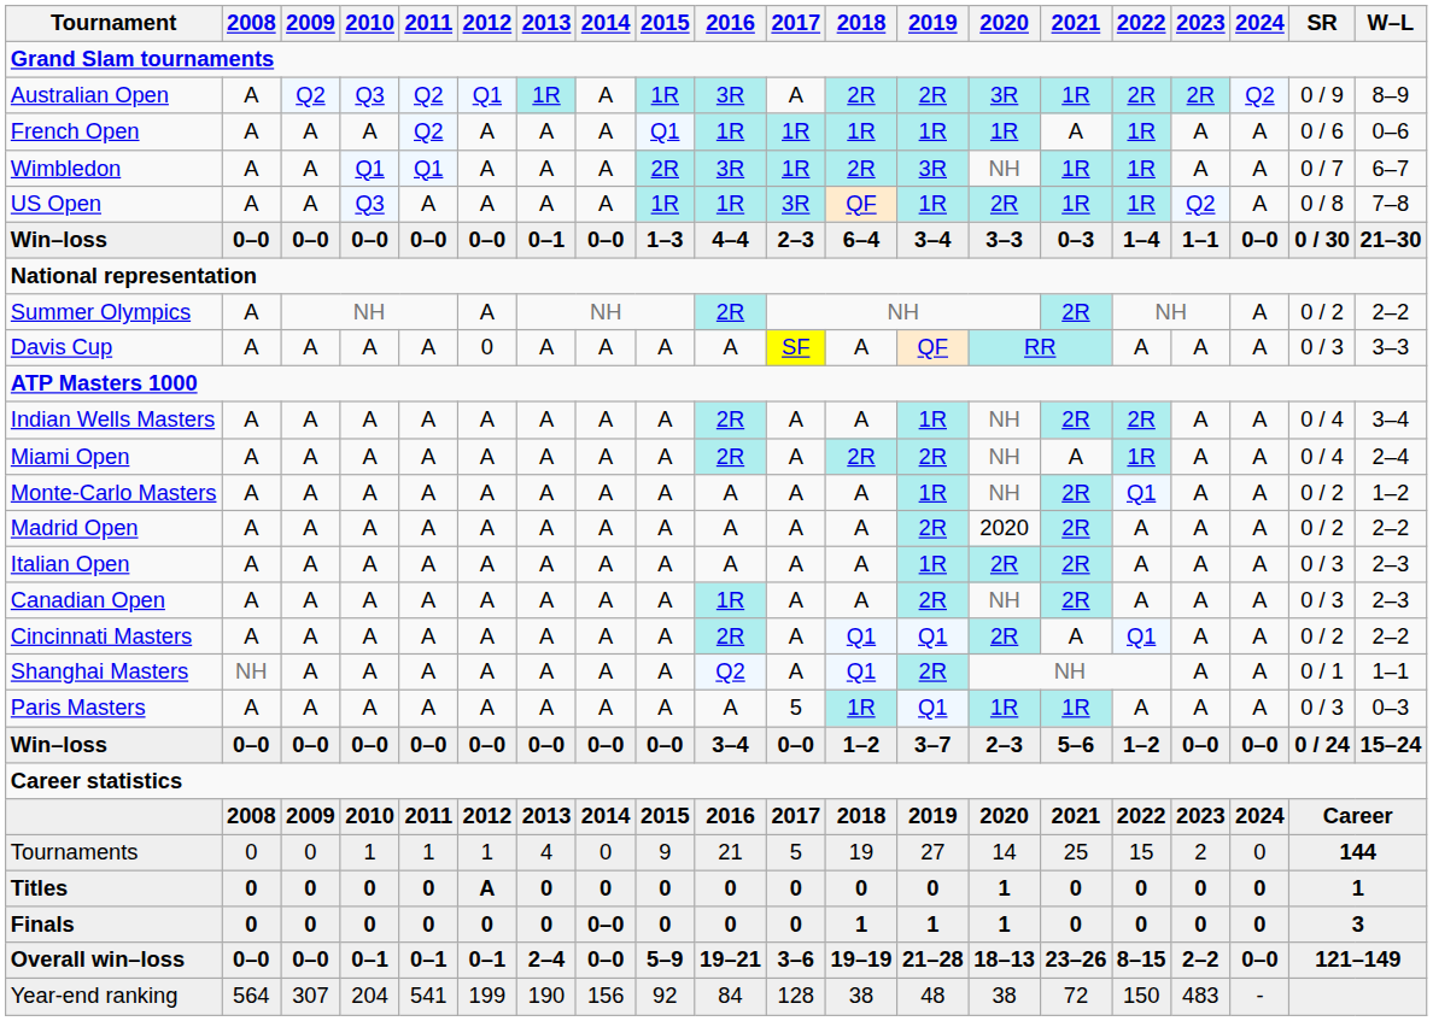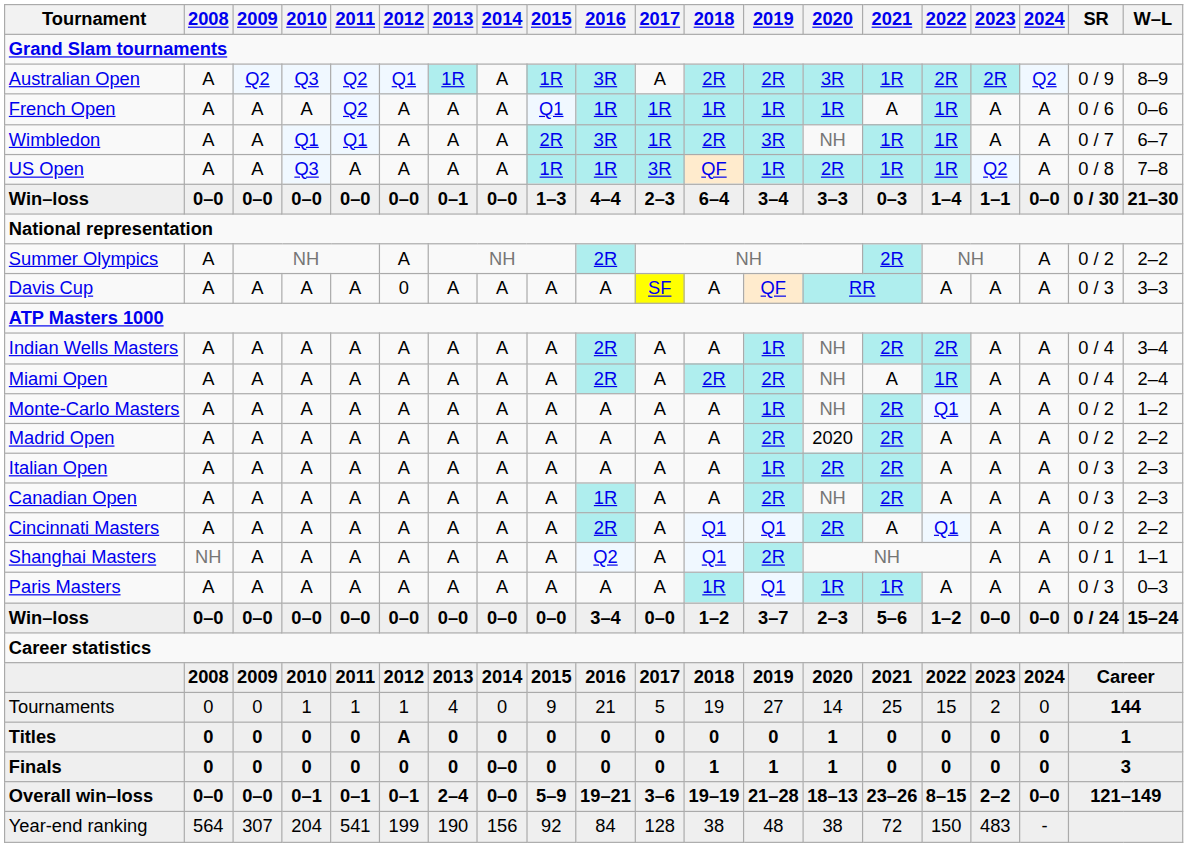 <table class="wikitable nowrap" style=text-align:center;font-size:96%>
 <tr>
 <th>Tournament</th>
 <th><a href='#'>2008</a></th>
 <th><a href='#'>2009</a></th>
 <th><a href='#'>2010</a></th>
 <th><a href='#'>2011</a></th>
 <th><a href='#'>2012</a></th>
 <th><a href='#'>2013</a></th>
 <th><a href='#'>2014</a></th>
 <th><a href='#'>2015</a></th>
 <th><a href='#'>2016</a></th>
 <th><a href='#'>2017</a></th>
 <th><a href='#'>2018</a></th>
 <th><a href='#'>2019</a></th>
 <th><a href='#'>2020</a></th>
 <th><a href='#'>2021</a></th>
 <th><a href='#'>2022</a></th>
 <th><a href='#'>2023</a></th>
 <th><a href='#'>2024</a></th>
 <th>SR</th>
 <th>W–L</th>
 </tr>
 <tr>
 <td colspan="20" align="left"><strong><a href='#'>Grand Slam tournaments</a></strong></td>
 </tr>
 <tr>
 <td align=left><a href='#'>Australian Open</a></td>
 <td>A</td>
 <td bgcolor=f0f8ff><a href='#'>Q2</a></td>
 <td bgcolor=f0f8ff><a href='#'>Q3</a></td>
 <td bgcolor=f0f8ff><a href='#'>Q2</a></td>
 <td bgcolor=f0f8ff><a href='#'>Q1</a></td>
 <td bgcolor=afeeee><a href='#'>1R</a></td>
 <td>A</td>
 <td bgcolor=afeeee><a href='#'>1R</a></td>
 <td bgcolor=afeeee><a href='#'>3R</a></td>
 <td>A</td>
 <td bgcolor=afeeee><a href='#'>2R</a></td>
 <td bgcolor=afeeee><a href='#'>2R</a></td>
 <td bgcolor=afeeee><a href='#'>3R</a></td>
 <td bgcolor=afeeee><a href='#'>1R</a></td>
 <td bgcolor=afeeee><a href='#'>2R</a></td>
 <td bgcolor=afeeee><a href='#'>2R</a></td>
 <td bgcolor=f0f8ff><a href='#'>Q2</a></td>
 <td>0 / 9</td>
 <td>8–9</td>
 </tr>
 <tr>
 <td align=left><a href='#'>French Open</a></td>
 <td>A</td>
 <td>A</td>
 <td>A</td>
 <td bgcolor=f0f8ff><a href='#'>Q2</a></td>
 <td>A</td>
 <td>A</td>
 <td>A</td>
 <td bgcolor=f0f8ff><a href='#'>Q1</a></td>
 <td bgcolor=afeeee><a href='#'>1R</a></td>
 <td bgcolor=afeeee><a href='#'>1R</a></td>
 <td bgcolor=afeeee><a href='#'>1R</a></td>
 <td bgcolor=afeeee><a href='#'>1R</a></td>
 <td bgcolor=afeeee><a href='#'>1R</a></td>
 <td>A</td>
 <td bgcolor=afeeee><a href='#'>1R</a></td>
 <td>A</td>
 <td>A</td>
 <td>0 / 6</td>
 <td>0–6</td>
 </tr>
 <tr>
 <td align=left><a href='#'>Wimbledon</a></td>
 <td>A</td>
 <td>A</td>
 <td bgcolor=f0f8ff><a href='#'>Q1</a></td>
 <td bgcolor=f0f8ff><a href='#'>Q1</a></td>
 <td>A</td>
 <td>A</td>
 <td>A</td>
 <td bgcolor=afeeee><a href='#'>2R</a></td>
 <td bgcolor=afeeee><a href='#'>3R</a></td>
 <td bgcolor=afeeee><a href='#'>1R</a></td>
 <td bgcolor=afeeee><a href='#'>2R</a></td>
 <td bgcolor=afeeee><a href='#'>3R</a></td>
 <td style=color:#767676>NH</td>
 <td bgcolor=afeeee><a href='#'>1R</a></td>
 <td bgcolor=afeeee><a href='#'>1R</a></td>
 <td>A</td>
 <td>A</td>
 <td>0 / 7</td>
 <td>6–7</td>
 </tr>
 <tr>
 <td align=left><a href='#'>US Open</a></td>
 <td>A</td>
 <td>A</td>
 <td bgcolor=f0f8ff><a href='#'>Q3</a></td>
 <td>A</td>
 <td>A</td>
 <td>A</td>
 <td>A</td>
 <td bgcolor=afeeee><a href='#'>1R</a></td>
 <td bgcolor=afeeee><a href='#'>1R</a></td>
 <td bgcolor=afeeee><a href='#'>3R</a></td>
 <td bgcolor=ffebcd><a href='#'>QF</a></td>
 <td bgcolor=afeeee><a href='#'>1R</a></td>
 <td bgcolor=afeeee><a href='#'>2R</a></td>
 <td bgcolor=afeeee><a href='#'>1R</a></td>
 <td bgcolor=afeeee><a href='#'>1R</a></td>
 <td bgcolor=f0f8ff><a href='#'>Q2</a></td>
 <td>A</td>
 <td>0 / 8</td>
 <td>7–8</td>
 </tr>
 <tr style=font-weight:bold;background:#efefef>
 <td style=text-align:left>Win–loss</td>
 <td>0–0</td>
 <td>0–0</td>
 <td>0–0</td>
 <td>0–0</td>
 <td>0–0</td>
 <td>0–1</td>
 <td>0–0</td>
 <td>1–3</td>
 <td>4–4</td>
 <td>2–3</td>
 <td>6–4</td>
 <td>3–4</td>
 <td>3–3</td>
 <td>0–3</td>
 <td>1–4</td>
 <td>1–1</td>
 <td>0–0</td>
 <td>0 / 30</td>
 <td>21–30</td>
 </tr>
 <tr>
 <td colspan="20" align="left"><strong>National representation</strong></td>
 </tr>
 <tr>
 <td align=left><a href='#'>Summer Olympics</a></td>
 <td>A</td>
 <td colspan=3 style=color:#767676>NH</td>
 <td>A</td>
 <td colspan=3 style=color:#767676>NH</td>
 <td bgcolor=afeeee><a href='#'>2R</a></td>
 <td colspan=4 style=color:#767676>NH</td>
 <td bgcolor=afeeee><a href='#'>2R</a></td>
 <td colspan=2 style=color:#767676>NH</td>
 <td>A</td>
 <td>0 / 2</td>
 <td>2–2</td>
 </tr>
 <tr>
 <td align=left><a href='#'>Davis Cup</a></td>
 <td>A</td>
 <td>A</td>
 <td>A</td>
 <td>A</td>
 <td>0</td>
 <td>A</td>
 <td>A</td>
 <td>A</td>
 <td>A</td>
 <td bgcolor=yellow><a href='#'>SF</a></td>
 <td>A</td>
 <td bgcolor=blanchedalmond><a href='#'>QF</a></td>
 <td colspan=2 bgcolor=afeeee><a href='#'>RR</a></td>
 <td>A</td>
 <td>A</td>
 <td>A</td>
 <td>0 / 3</td>
 <td>3–3</td>
 </tr>
 <tr>
 <td colspan="20" align="left"><strong><a href='#'>ATP Masters 1000</a></strong></td>
 </tr>
 <tr>
 <td align=left><a href='#'>Indian Wells Masters</a></td>
 <td>A</td>
 <td>A</td>
 <td>A</td>
 <td>A</td>
 <td>A</td>
 <td>A</td>
 <td>A</td>
 <td>A</td>
 <td bgcolor=afeeee><a href='#'>2R</a></td>
 <td>A</td>
 <td>A</td>
 <td bgcolor=afeeee><a href='#'>1R</a></td>
 <td style=color:#767676>NH</td>
 <td bgcolor=afeeee><a href='#'>2R</a></td>
 <td bgcolor=afeeee><a href='#'>2R</a></td>
 <td>A</td>
 <td>A</td>
 <td>0 / 4</td>
 <td>3–4</td>
 </tr>
 <tr>
 <td align=left><a href='#'>Miami Open</a></td>
 <td>A</td>
 <td>A</td>
 <td>A</td>
 <td>A</td>
 <td>A</td>
 <td>A</td>
 <td>A</td>
 <td>A</td>
 <td bgcolor=afeeee><a href='#'>2R</a></td>
 <td>A</td>
 <td bgcolor=afeeee><a href='#'>2R</a></td>
 <td bgcolor=afeeee><a href='#'>2R</a></td>
 <td style=color:#767676>NH</td>
 <td>A</td>
 <td bgcolor=afeeee><a href='#'>1R</a></td>
 <td>A</td>
 <td>A</td>
 <td>0 / 4</td>
 <td>2–4</td>
 </tr>
 <tr>
 <td style=text-align:left><a href='#'>Monte-Carlo Masters</a></td>
 <td>A</td>
 <td>A</td>
 <td>A</td>
 <td>A</td>
 <td>A</td>
 <td>A</td>
 <td>A</td>
 <td>A</td>
 <td>A</td>
 <td>A</td>
 <td>A</td>
 <td bgcolor=afeeee><a href='#'>1R</a></td>
 <td style=color:#767676>NH</td>
 <td bgcolor=afeeee><a href='#'>2R</a></td>
 <td bgcolor=f0f8ff><a href='#'>Q1</a></td>
 <td>A</td>
 <td>A</td>
 <td>0 / 2</td>
 <td>1–2</td>
 </tr>
 <tr>
 <td style=text-align:left><a href='#'>Madrid Open</a></td>
 <td>A</td>
 <td>A</td>
 <td>A</td>
 <td>A</td>
 <td>A</td>
 <td>A</td>
 <td>A</td>
 <td>A</td>
 <td>A</td>
 <td>A</td>
 <td>A</td>
 <td bgcolor=afeeee><a href='#'>2R</a></td>
 <td>2020</td>
 <td bgcolor=afeeee><a href='#'>2R</a></td>
 <td>A</td>
 <td>A</td>
 <td>A</td>
 <td>0 / 2</td>
 <td>2–2</td>
 </tr>
 <tr>
 <td style=text-align:left><a href='#'>Italian Open</a></td>
 <td>A</td>
 <td>A</td>
 <td>A</td>
 <td>A</td>
 <td>A</td>
 <td>A</td>
 <td>A</td>
 <td>A</td>
 <td>A</td>
 <td>A</td>
 <td>A</td>
 <td bgcolor=afeeee><a href='#'>1R</a></td>
 <td bgcolor=afeeee><a href='#'>2R</a></td>
 <td bgcolor=afeeee><a href='#'>2R</a></td>
 <td>A</td>
 <td>A</td>
 <td>A</td>
 <td>0 / 3</td>
 <td>2–3</td>
 </tr>
 <tr>
 <td align=left><a href='#'>Canadian Open</a></td>
 <td>A</td>
 <td>A</td>
 <td>A</td>
 <td>A</td>
 <td>A</td>
 <td>A</td>
 <td>A</td>
 <td>A</td>
 <td bgcolor=afeeee><a href='#'>1R</a></td>
 <td>A</td>
 <td>A</td>
 <td bgcolor=afeeee><a href='#'>2R</a></td>
 <td style=color:#767676>NH</td>
 <td bgcolor=afeeee><a href='#'>2R</a></td>
 <td>A</td>
 <td>A</td>
 <td>A</td>
 <td>0 / 3</td>
 <td>2–3</td>
 </tr>
 <tr>
 <td align=left><a href='#'>Cincinnati Masters</a></td>
 <td>A</td>
 <td>A</td>
 <td>A</td>
 <td>A</td>
 <td>A</td>
 <td>A</td>
 <td>A</td>
 <td>A</td>
 <td bgcolor=afeeee><a href='#'>2R</a></td>
 <td>A</td>
 <td bgcolor=f0f8ff><a href='#'>Q1</a></td>
 <td bgcolor=f0f8ff><a href='#'>Q1</a></td>
 <td bgcolor=afeeee><a href='#'>2R</a></td>
 <td>A</td>
 <td bgcolor=f0f8ff><a href='#'>Q1</a></td>
 <td>A</td>
 <td>A</td>
 <td>0 / 2</td>
 <td>2–2</td>
 </tr>
 <tr>
 <td align=left><a href='#'>Shanghai Masters</a></td>
 <td style=color:#767676>NH</td>
 <td>A</td>
 <td>A</td>
 <td>A</td>
 <td>A</td>
 <td>A</td>
 <td>A</td>
 <td>A</td>
 <td bgcolor=f0f8ff><a href='#'>Q2</a></td>
 <td>A</td>
 <td bgcolor=f0f8ff><a href='#'>Q1</a></td>
 <td bgcolor=afeeee><a href='#'>2R</a></td>
 <td colspan="3" style="color:#767676">NH</td>
 <td>A</td>
 <td>A</td>
 <td>0 / 1</td>
 <td>1–1</td>
 </tr>
 <tr>
 <td style=text-align:left><a href='#'>Paris Masters</a></td>
 <td>A</td>
 <td>A</td>
 <td>A</td>
 <td>A</td>
 <td>A</td>
 <td>A</td>
 <td>A</td>
 <td>A</td>
 <td>A</td>
-<td>5</td>
+<td>A</td>
 <td bgcolor=afeeee><a href='#'>1R</a></td>
 <td bgcolor=f0f8ff><a href='#'>Q1</a></td>
 <td bgcolor=afeeee><a href='#'>1R</a></td>
 <td bgcolor=afeeee><a href='#'>1R</a></td>
 <td>A</td>
 <td>A</td>
 <td>A</td>
 <td>0 / 3</td>
 <td>0–3</td>
 </tr>
 <tr style=font-weight:bold;background:#efefef>
 <td style=text-align:left>Win–loss</td>
 <td>0–0</td>
 <td>0–0</td>
 <td>0–0</td>
 <td>0–0</td>
 <td>0–0</td>
 <td>0–0</td>
 <td>0–0</td>
 <td>0–0</td>
 <td>3–4</td>
 <td>0–0</td>
 <td>1–2</td>
 <td>3–7</td>
 <td>2–3</td>
 <td>5–6</td>
 <td>1–2</td>
 <td>0–0</td>
 <td>0–0</td>
 <td>0 / 24</td>
 <td>15–24</td>
 </tr>
 <tr>
 <td colspan="20" align="left"><strong>Career statistics</strong></td>
 </tr>
 <tr style=font-weight:bold;background:#efefef>
 <td></td>
 <td>2008</td>
 <td>2009</td>
 <td>2010</td>
 <td>2011</td>
 <td>2012</td>
 <td>2013</td>
 <td>2014</td>
 <td>2015</td>
 <td>2016</td>
 <td>2017</td>
 <td>2018</td>
 <td>2019</td>
 <td>2020</td>
 <td>2021</td>
 <td>2022</td>
 <td>2023</td>
 <td>2024</td>
 <td colspan="2">Career</td>
 </tr>
 <tr bgcolor=efefef>
 <td style=text-align:left>Tournaments</td>
 <td>0</td>
 <td>0</td>
 <td>1</td>
 <td>1</td>
 <td>1</td>
 <td>4</td>
 <td>0</td>
 <td>9</td>
 <td>21</td>
 <td>5</td>
 <td>19</td>
 <td>27</td>
 <td>14</td>
 <td>25</td>
 <td>15</td>
 <td>2</td>
 <td>0</td>
 <td colspan="2"><strong>144</strong></td>
 </tr>
 <tr style=font-weight:bold;background:#efefef>
 <td style=text-align:left>Titles</td>
 <td>0</td>
 <td>0</td>
 <td>0</td>
 <td>0</td>
 <td>A</td>
 <td>0</td>
 <td>0</td>
 <td>0</td>
 <td>0</td>
 <td>0</td>
 <td>0</td>
 <td>0</td>
 <td>1</td>
 <td>0</td>
 <td>0</td>
 <td>0</td>
 <td>0</td>
 <td colspan="2">1</td>
 </tr>
 <tr style=font-weight:bold;background:#efefef>
 <td align=left>Finals</td>
 <td>0</td>
 <td>0</td>
 <td>0</td>
 <td>0</td>
 <td>0</td>
 <td>0</td>
 <td>0–0</td>
 <td>0</td>
 <td>0</td>
 <td>0</td>
 <td>1</td>
 <td>1</td>
 <td>1</td>
 <td>0</td>
 <td>0</td>
 <td>0</td>
 <td>0</td>
 <td colspan="2">3</td>
 </tr>
 <tr style=font-weight:bold;background:#efefef>
 <td style=text-align:left>Overall win–loss</td>
 <td>0–0</td>
 <td>0–0</td>
 <td>0–1</td>
 <td>0–1</td>
 <td>0–1</td>
 <td>2–4</td>
 <td>0–0</td>
 <td>5–9</td>
 <td>19–21</td>
 <td>3–6</td>
 <td>19–19</td>
 <td>21–28</td>
 <td>18–13</td>
 <td>23–26</td>
 <td>8–15</td>
 <td>2–2</td>
 <td>0–0</td>
 <td colspan="2">121–149</td>
 </tr>
 <tr bgcolor=efefef>
 <td align=left>Year-end ranking</td>
 <td>564</td>
 <td>307</td>
 <td>204</td>
 <td>541</td>
 <td>199</td>
 <td>190</td>
 <td>156</td>
 <td>92</td>
 <td>84</td>
 <td>128</td>
 <td>38</td>
 <td>48</td>
 <td>38</td>
 <td>72</td>
 <td>150</td>
 <td>483</td>
 <td>-</td>
 <td colspan="2"><strong></strong></td>
 </tr>
 </table>
